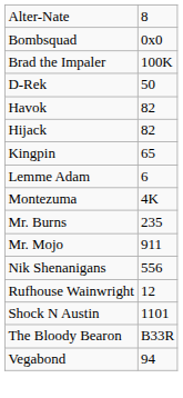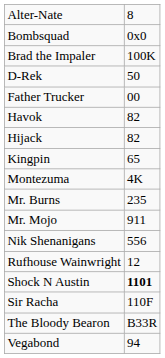 <table role="presentation" class="wikitable">
 <tr>
 <td>Alter-Nate</td>
 <td>8</td>
 </tr>
 <tr>
 <td>Bombsquad</td>
 <td>0x0</td>
 </tr>
 <tr>
 <td>Brad the Impaler</td>
 <td>100K</td>
 </tr>
 <tr>
 <td>D-Rek</td>
 <td>50</td>
 </tr>
 <tr>
+<td>Father Trucker</td>
+<td>00</td>
+</tr>
+<tr>
 <td>Havok</td>
 <td>82</td>
 </tr>
 <tr>
 <td>Hijack</td>
 <td>82</td>
 </tr>
 <tr>
 <td>Kingpin</td>
 <td>65</td>
-</tr>
-<tr>
-<td>Lemme Adam</td>
-<td>6</td>
 </tr>
 <tr>
 <td>Montezuma</td>
 <td>4K</td>
 </tr>
 <tr>
 <td>Mr. Burns</td>
 <td>235</td>
 </tr>
 <tr>
 <td>Mr. Mojo</td>
 <td>911</td>
 </tr>
 <tr>
 <td>Nik Shenanigans</td>
 <td>556</td>
 </tr>
 <tr>
 <td>Rufhouse Wainwright</td>
 <td>12</td>
 </tr>
 <tr>
 <td>Shock N Austin</td>
-<td>1101</td>
+<td><strong>1101</strong></td>
+</tr>
+<tr>
+<td>Sir Racha</td>
+<td>110F</td>
 </tr>
 <tr>
 <td>The Bloody Bearon</td>
 <td>B33R</td>
 </tr>
 <tr>
 <td>Vegabond</td>
 <td>94</td>
 </tr>
 </table>
